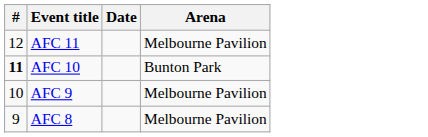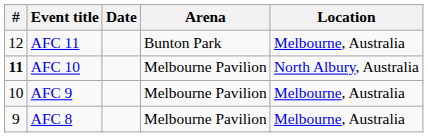 <table class="sortable wikitable succession-box" style="font-size:90%;">
 <tr>
 <th scope="col">#</th>
 <th scope="col">Event title</th>
 <th scope="col">Date</th>
 <th scope="col">Arena</th>
+<th scope="col">Location</th>
 </tr>
 <tr>
 <td align="center">12</td>
 <td><a href='#'>AFC 11</a></td>
 <td></td>
-<td>Melbourne Pavilion</td>
+<td>Bunton Park</td>
+<td><a href='#'>Melbourne</a>, Australia</td>
 </tr>
 <tr>
 <td align="center"><strong>11</strong></td>
 <td><a href='#'>AFC 10</a></td>
 <td></td>
-<td>Bunton Park</td>
+<td>Melbourne Pavilion</td>
+<td><a href='#'>North Albury</a>, Australia</td>
 </tr>
 <tr>
 <td align="center">10</td>
 <td><a href='#'>AFC 9</a></td>
 <td></td>
 <td>Melbourne Pavilion</td>
+<td><a href='#'>Melbourne</a>, Australia</td>
 </tr>
 <tr>
 <td align="center">9</td>
 <td><a href='#'>AFC 8</a></td>
 <td></td>
 <td>Melbourne Pavilion</td>
+<td><a href='#'>Melbourne</a>, Australia</td>
 </tr>
 </table>
